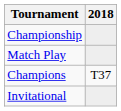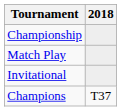 <table class="wikitable" style="text-align:center;">
 <tr>
 <th>Tournament</th>
 <th>2018</th>
 </tr>
 <tr>
 <td align="left"><a href='#'>Championship</a></td>
 <td style="background:#eeeeee;"></td>
 </tr>
 <tr>
 <td align="left"><a href='#'>Match Play</a></td>
 <td style="background:#eeeeee;"></td>
 </tr>
 <tr>
+<td align="left"><a href='#'>Invitational</a></td>
+<td style="background:#eeeeee;"></td>
+</tr>
+<tr>
 <td align="left"><a href='#'>Champions</a></td>
 <td>T37</td>
 </tr>
-<tr>
-<td align="left"><a href='#'>Invitational</a></td>
-<td style="background:#eeeeee;"></td>
-</tr>
 </table>
